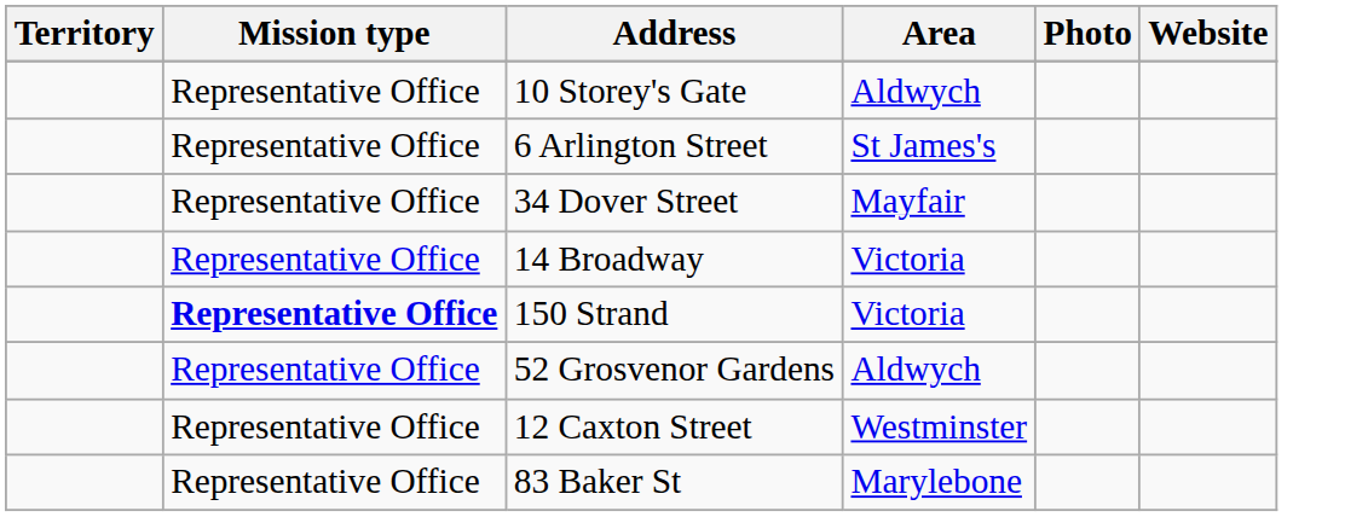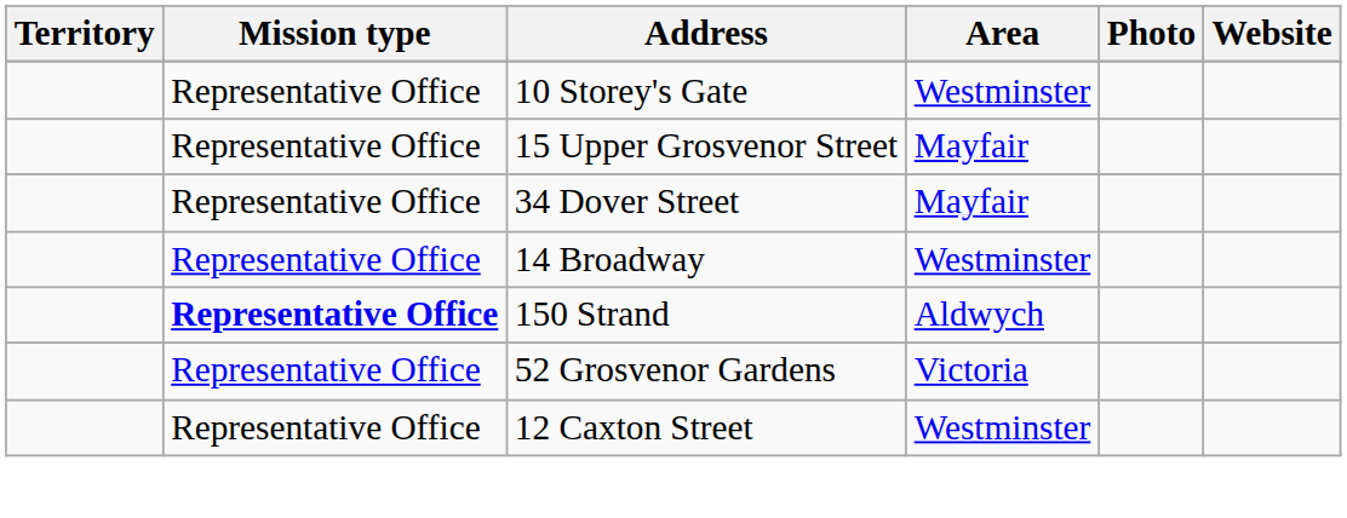 <table class="wikitable sortable">
 <tr valign="middle">
 <th>Territory</th>
 <th>Mission type</th>
 <th>Address</th>
 <th>Area</th>
 <th>Photo</th>
 <th>Website</th>
 </tr>
 <tr style="font-weight:bold; background-color: #DDDDDD">
 </tr>
 <tr>
 <td></td>
 <td>Representative Office</td>
 <td>10 Storey's Gate</td>
-<td><a href='#'>Aldwych</a></td>
+<td><a href='#'>Westminster</a></td>
 <td></td>
 <td></td>
 </tr>
 <tr>
 <td></td>
 <td>Representative Office</td>
-<td>6 Arlington Street</td>
-<td><a href='#'>St James's</a></td>
+<td>15 Upper Grosvenor Street</td>
+<td><a href='#'>Mayfair</a></td>
 <td></td>
 <td></td>
 </tr>
 <tr>
 <td></td>
 <td>Representative Office</td>
 <td>34 Dover Street</td>
 <td><a href='#'>Mayfair</a></td>
 <td></td>
 <td></td>
 </tr>
 <tr>
 <td></td>
 <td><a href='#'>Representative Office</a></td>
 <td>14 Broadway</td>
-<td><a href='#'>Victoria</a></td>
+<td><a href='#'>Westminster</a></td>
 <td></td>
 <td></td>
 </tr>
 <tr>
 <td></td>
 <td><strong><a href='#'>Representative Office</a></strong></td>
 <td>150 Strand</td>
-<td><a href='#'>Victoria</a></td>
+<td><a href='#'>Aldwych</a></td>
 <td></td>
 <td></td>
 </tr>
 <tr>
 <td></td>
 <td><a href='#'>Representative Office</a></td>
 <td>52 Grosvenor Gardens</td>
-<td><a href='#'>Aldwych</a></td>
+<td><a href='#'>Victoria</a></td>
 <td></td>
 <td></td>
 </tr>
 <tr>
 <td></td>
 <td>Representative Office</td>
 <td>12 Caxton Street</td>
 <td><a href='#'>Westminster</a></td>
 <td></td>
 <td></td>
 </tr>
-<tr>
-<td></td>
-<td>Representative Office</td>
-<td>83 Baker St</td>
-<td><a href='#'>Marylebone</a></td>
-<td></td>
-<td></td>
-</tr>
 </table>
